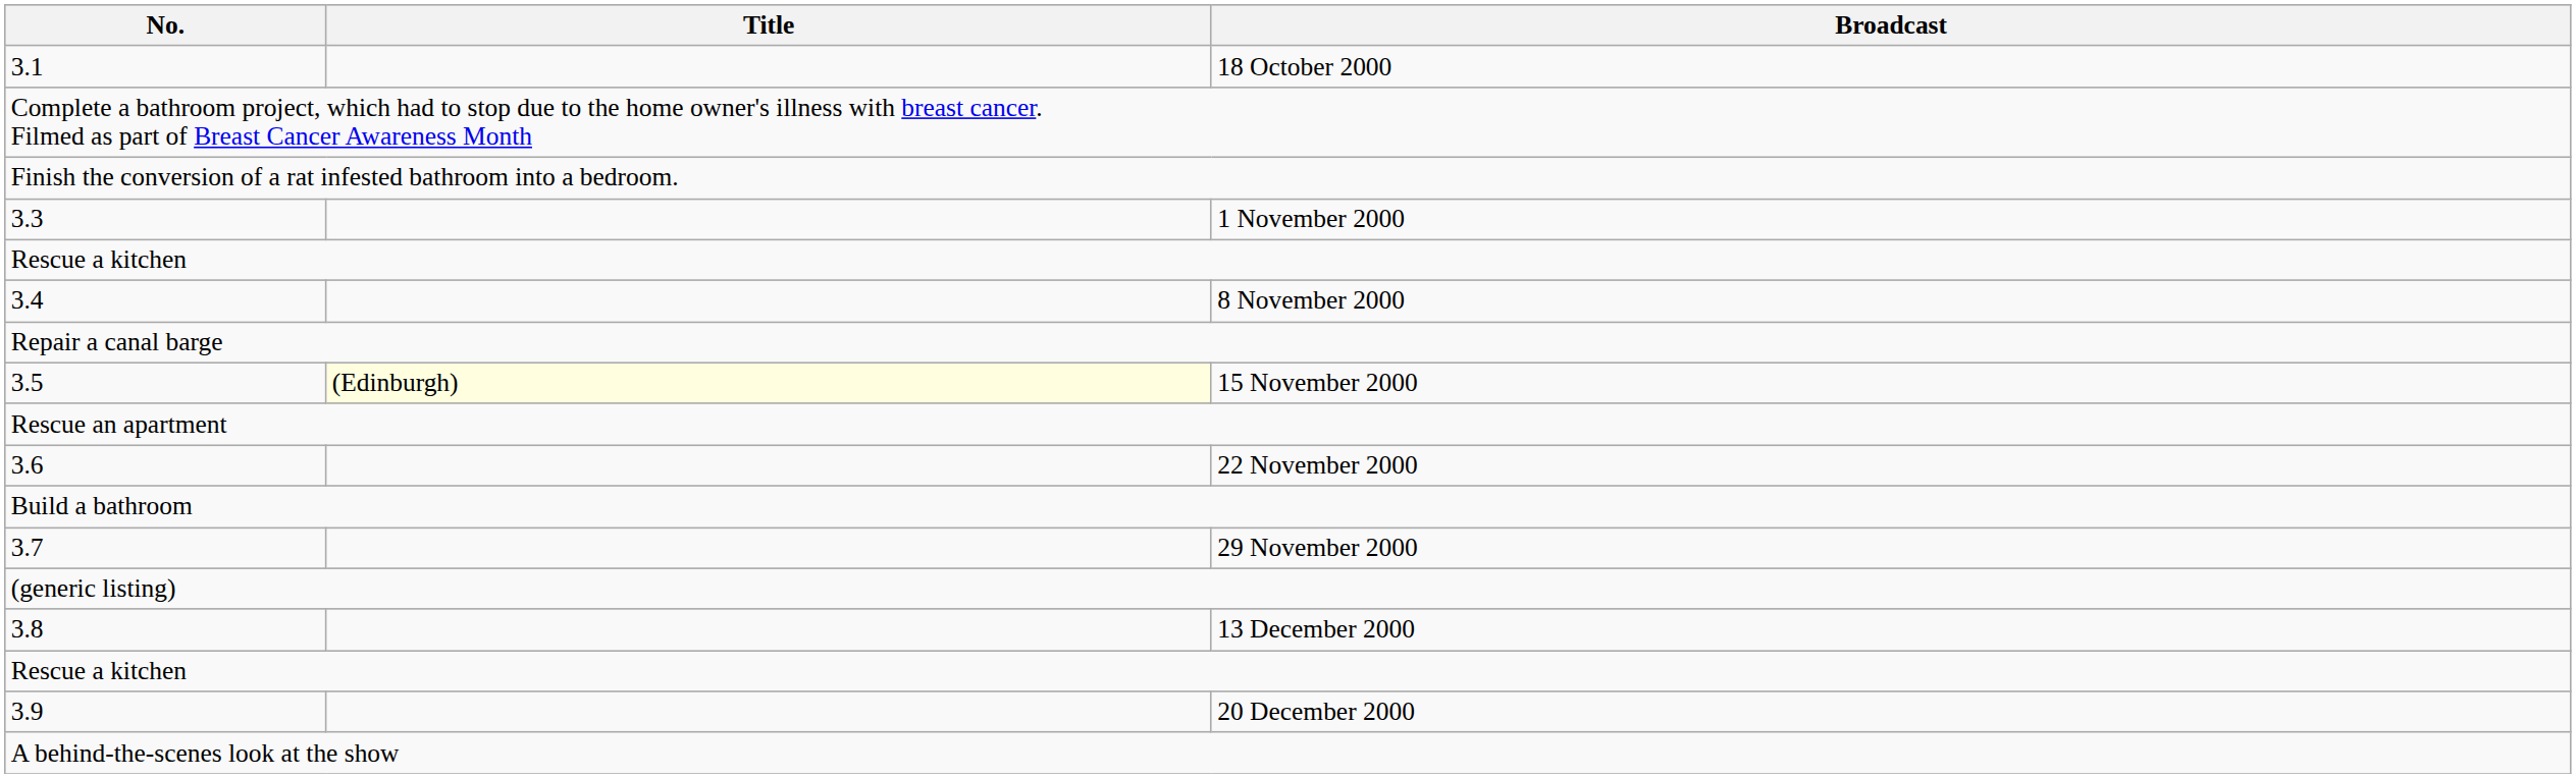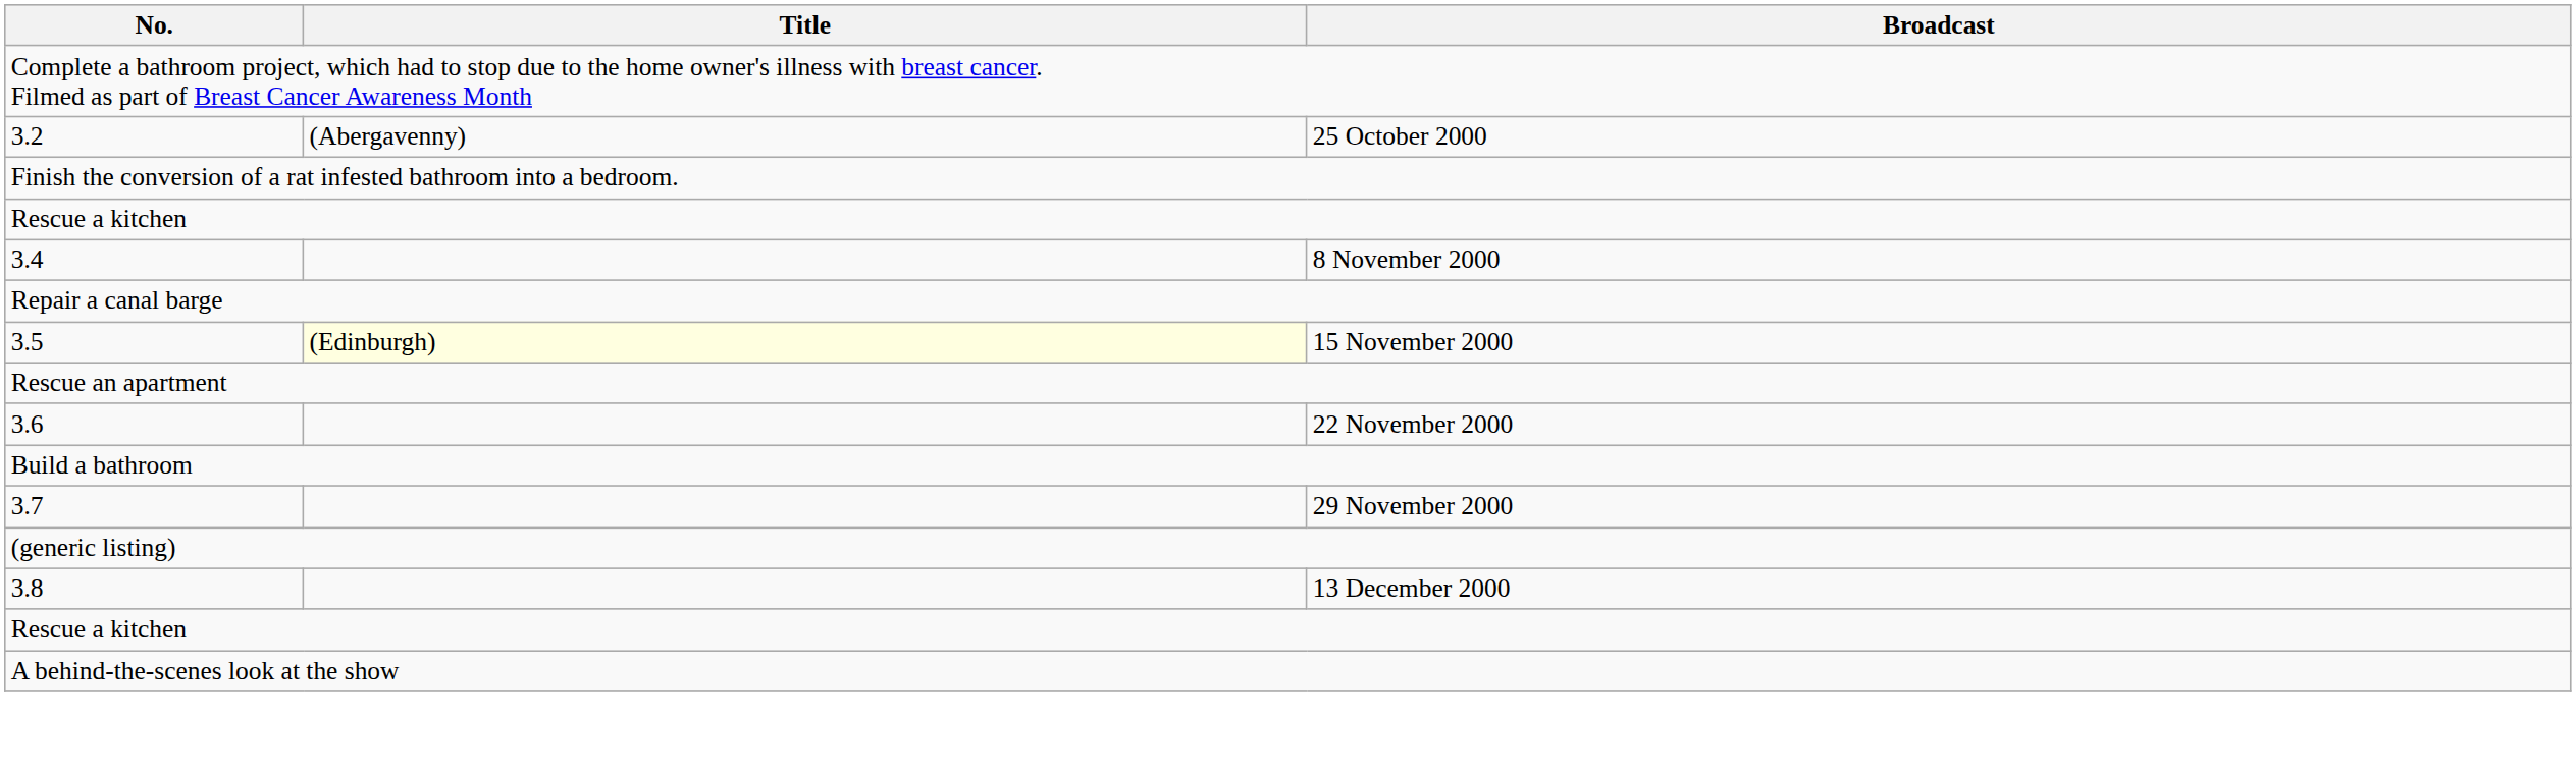 <table class="wikitable" style="width:100%;">
 <tr>
 <th>No.</th>
 <th>Title</th>
 <th>Broadcast</th>
 </tr>
 <tr>
-<td>3.1</td>
-<td></td>
-<td>18 October 2000</td>
-</tr>
-<tr>
 <td colspan="3">Complete a bathroom project, which had to stop due to the home owner's illness with <a href='#'>breast cancer</a>.<br>Filmed as part of <a href='#'>Breast Cancer Awareness Month</a></td>
 </tr>
 <tr>
-<td colspan="3">Finish the conversion of a rat infested bathroom into a bedroom.</td>
+<td>3.2</td>
+<td>(Abergavenny)</td>
+<td>25 October 2000</td>
 </tr>
 <tr>
-<td>3.3</td>
-<td></td>
-<td>1 November 2000</td>
+<td colspan="3">Finish the conversion of a rat infested bathroom into a bedroom.</td>
 </tr>
 <tr>
 <td colspan="3">Rescue a kitchen</td>
 </tr>
 <tr>
 <td>3.4</td>
 <td></td>
 <td>8 November 2000</td>
 </tr>
 <tr>
 <td colspan="3">Repair a canal barge</td>
 </tr>
 <tr>
 <td>3.5</td>
 <td style="background: lightyellow;">(Edinburgh)</td>
 <td>15 November 2000</td>
 </tr>
 <tr>
 <td colspan="3">Rescue an apartment</td>
 </tr>
 <tr>
 <td>3.6</td>
 <td></td>
 <td>22 November 2000</td>
 </tr>
 <tr>
 <td colspan="3">Build a bathroom</td>
 </tr>
 <tr>
 <td>3.7</td>
 <td></td>
 <td>29 November 2000</td>
 </tr>
 <tr>
 <td colspan="3">(generic listing)</td>
 </tr>
 <tr>
 <td>3.8</td>
 <td></td>
 <td>13 December 2000</td>
 </tr>
 <tr>
 <td colspan="3">Rescue a kitchen</td>
 </tr>
 <tr>
-<td>3.9</td>
-<td></td>
-<td>20 December 2000</td>
-</tr>
-<tr>
 <td colspan="3">A behind-the-scenes look at the show</td>
 </tr>
 </table>
